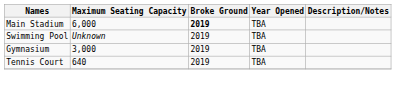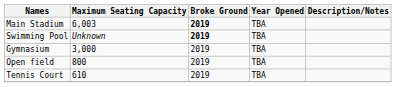 <table class="wikitable sortable">
 <tr>
 <th>Names</th>
 <th>Maximum Seating Capacity</th>
 <th>Broke Ground</th>
 <th>Year Opened</th>
 <th>Description/Notes</th>
 </tr>
 <tr>
 <td>Main Stadium</td>
-<td>6,000</td>
+<td>6,003</td>
 <td><strong>2019</strong></td>
 <td>TBA</td>
 <td></td>
 </tr>
 <tr>
 <td>Swimming Pool</td>
 <td><em>Unknown</em></td>
-<td>2019</td>
+<td><strong>2019</strong></td>
 <td>TBA</td>
 <td></td>
 </tr>
 <tr>
 <td>Gymnasium</td>
 <td>3,000</td>
 <td>2019</td>
 <td>TBA</td>
 <td></td>
 </tr>
 <tr>
+<td>Open field</td>
+<td>800</td>
+<td>2019</td>
+<td>TBA</td>
+<td></td>
+</tr>
+<tr>
 <td>Tennis Court</td>
-<td>640</td>
+<td>610</td>
 <td>2019</td>
 <td>TBA</td>
 <td></td>
 </tr>
 <tr>
 </tr>
 </table>
